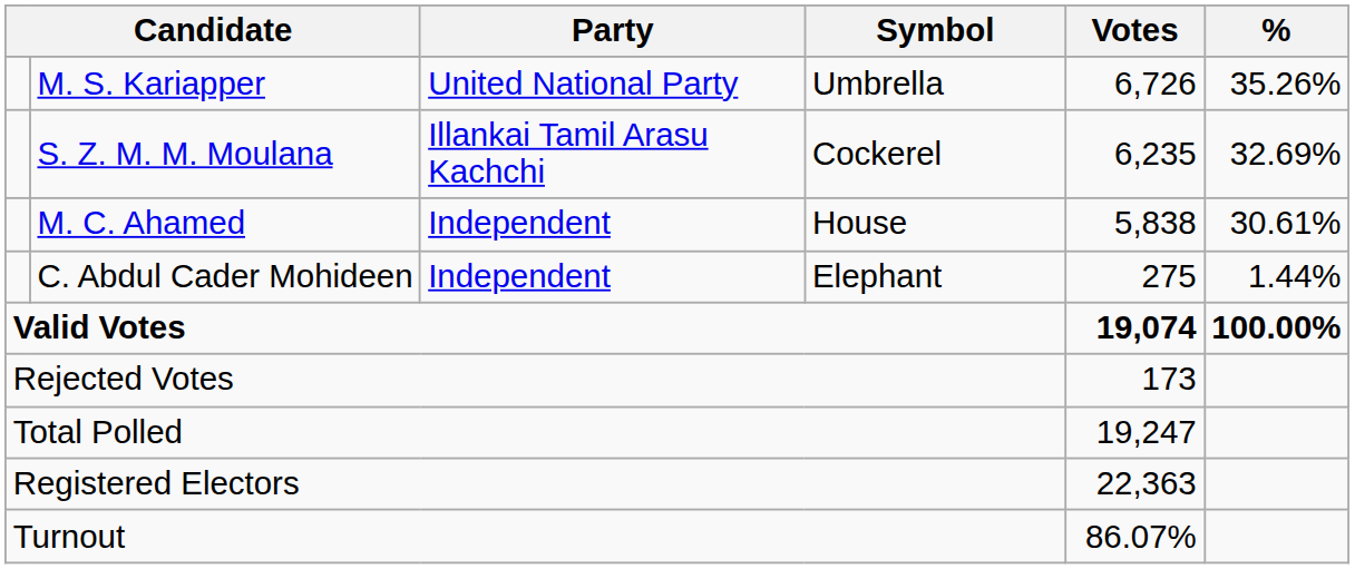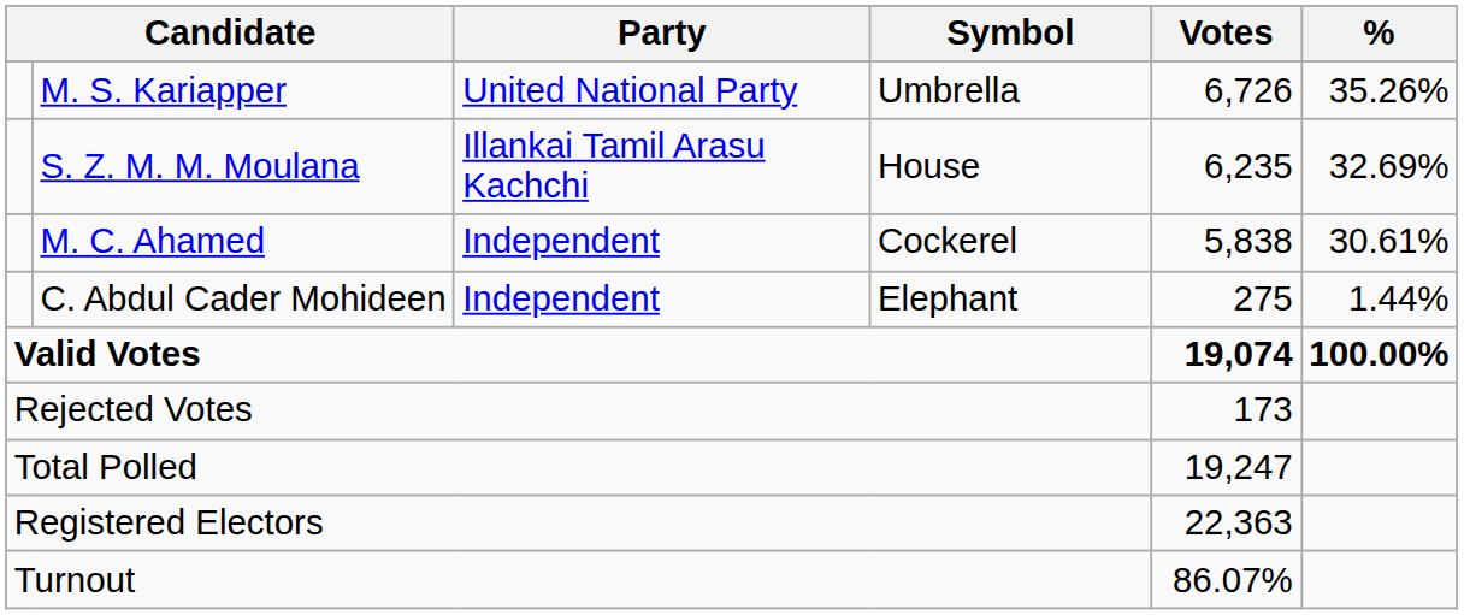 <table class="wikitable" border="1" style="text-align:right;">
 <tr>
 <th align=left colspan=2 width="180">Candidate</th>
 <th align=left width="180">Party</th>
 <th align=left width="120">Symbol</th>
 <th align=left width="60">Votes</th>
 <th align=left width="60">%</th>
 </tr>
 <tr>
 <td></td>
 <td align=left><a href='#'>M. S. Kariapper</a></td>
 <td align=left><a href='#'>United National Party</a></td>
 <td align=left>Umbrella</td>
 <td>6,726</td>
 <td>35.26%</td>
 </tr>
 <tr>
 <td bgcolor=> </td>
 <td align=left><a href='#'>S. Z. M. M. Moulana</a></td>
 <td align=left><a href='#'>Illankai Tamil Arasu Kachchi</a></td>
-<td align=left>Cockerel</td>
+<td align=left>House</td>
 <td>6,235</td>
 <td>32.69%</td>
 </tr>
 <tr>
 <td></td>
 <td align=left><a href='#'>M. C. Ahamed</a></td>
 <td align=left><a href='#'>Independent</a></td>
-<td align=left>House</td>
+<td align=left>Cockerel</td>
 <td>5,838</td>
 <td>30.61%</td>
 </tr>
 <tr>
 <td bgcolor=> </td>
 <td align=left>C. Abdul Cader Mohideen</td>
 <td align=left><a href='#'>Independent</a></td>
 <td align=left>Elephant</td>
 <td>275</td>
 <td>1.44%</td>
 </tr>
 <tr>
 <td align=left colspan=4><strong>Valid Votes</strong></td>
 <td><strong>19,074</strong></td>
 <td><strong>100.00%</strong></td>
 </tr>
 <tr>
 <td align=left colspan=4>Rejected Votes</td>
 <td>173</td>
 <td></td>
 </tr>
 <tr>
 <td align=left colspan=4>Total Polled</td>
 <td>19,247</td>
 <td></td>
 </tr>
 <tr>
 <td align=left colspan=4>Registered Electors</td>
 <td>22,363</td>
 <td></td>
 </tr>
 <tr>
 <td align=left colspan=4>Turnout</td>
 <td>86.07%</td>
 <td></td>
 </tr>
 </table>
